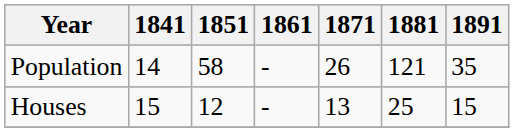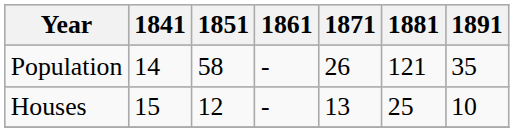 <table class="wikitable">
 <tr>
 <th>Year</th>
 <th>1841</th>
 <th>1851</th>
 <th>1861</th>
 <th>1871</th>
 <th>1881</th>
 <th>1891</th>
 </tr>
 <tr>
 <td>Population</td>
 <td>14</td>
 <td>58</td>
 <td>-</td>
 <td>26</td>
 <td>121</td>
 <td>35</td>
 </tr>
 <tr>
 <td>Houses</td>
 <td>15</td>
 <td>12</td>
 <td>-</td>
 <td>13</td>
 <td>25</td>
-<td>15</td>
+<td>10</td>
 </tr>
 <tr>
 </tr>
 </table>
